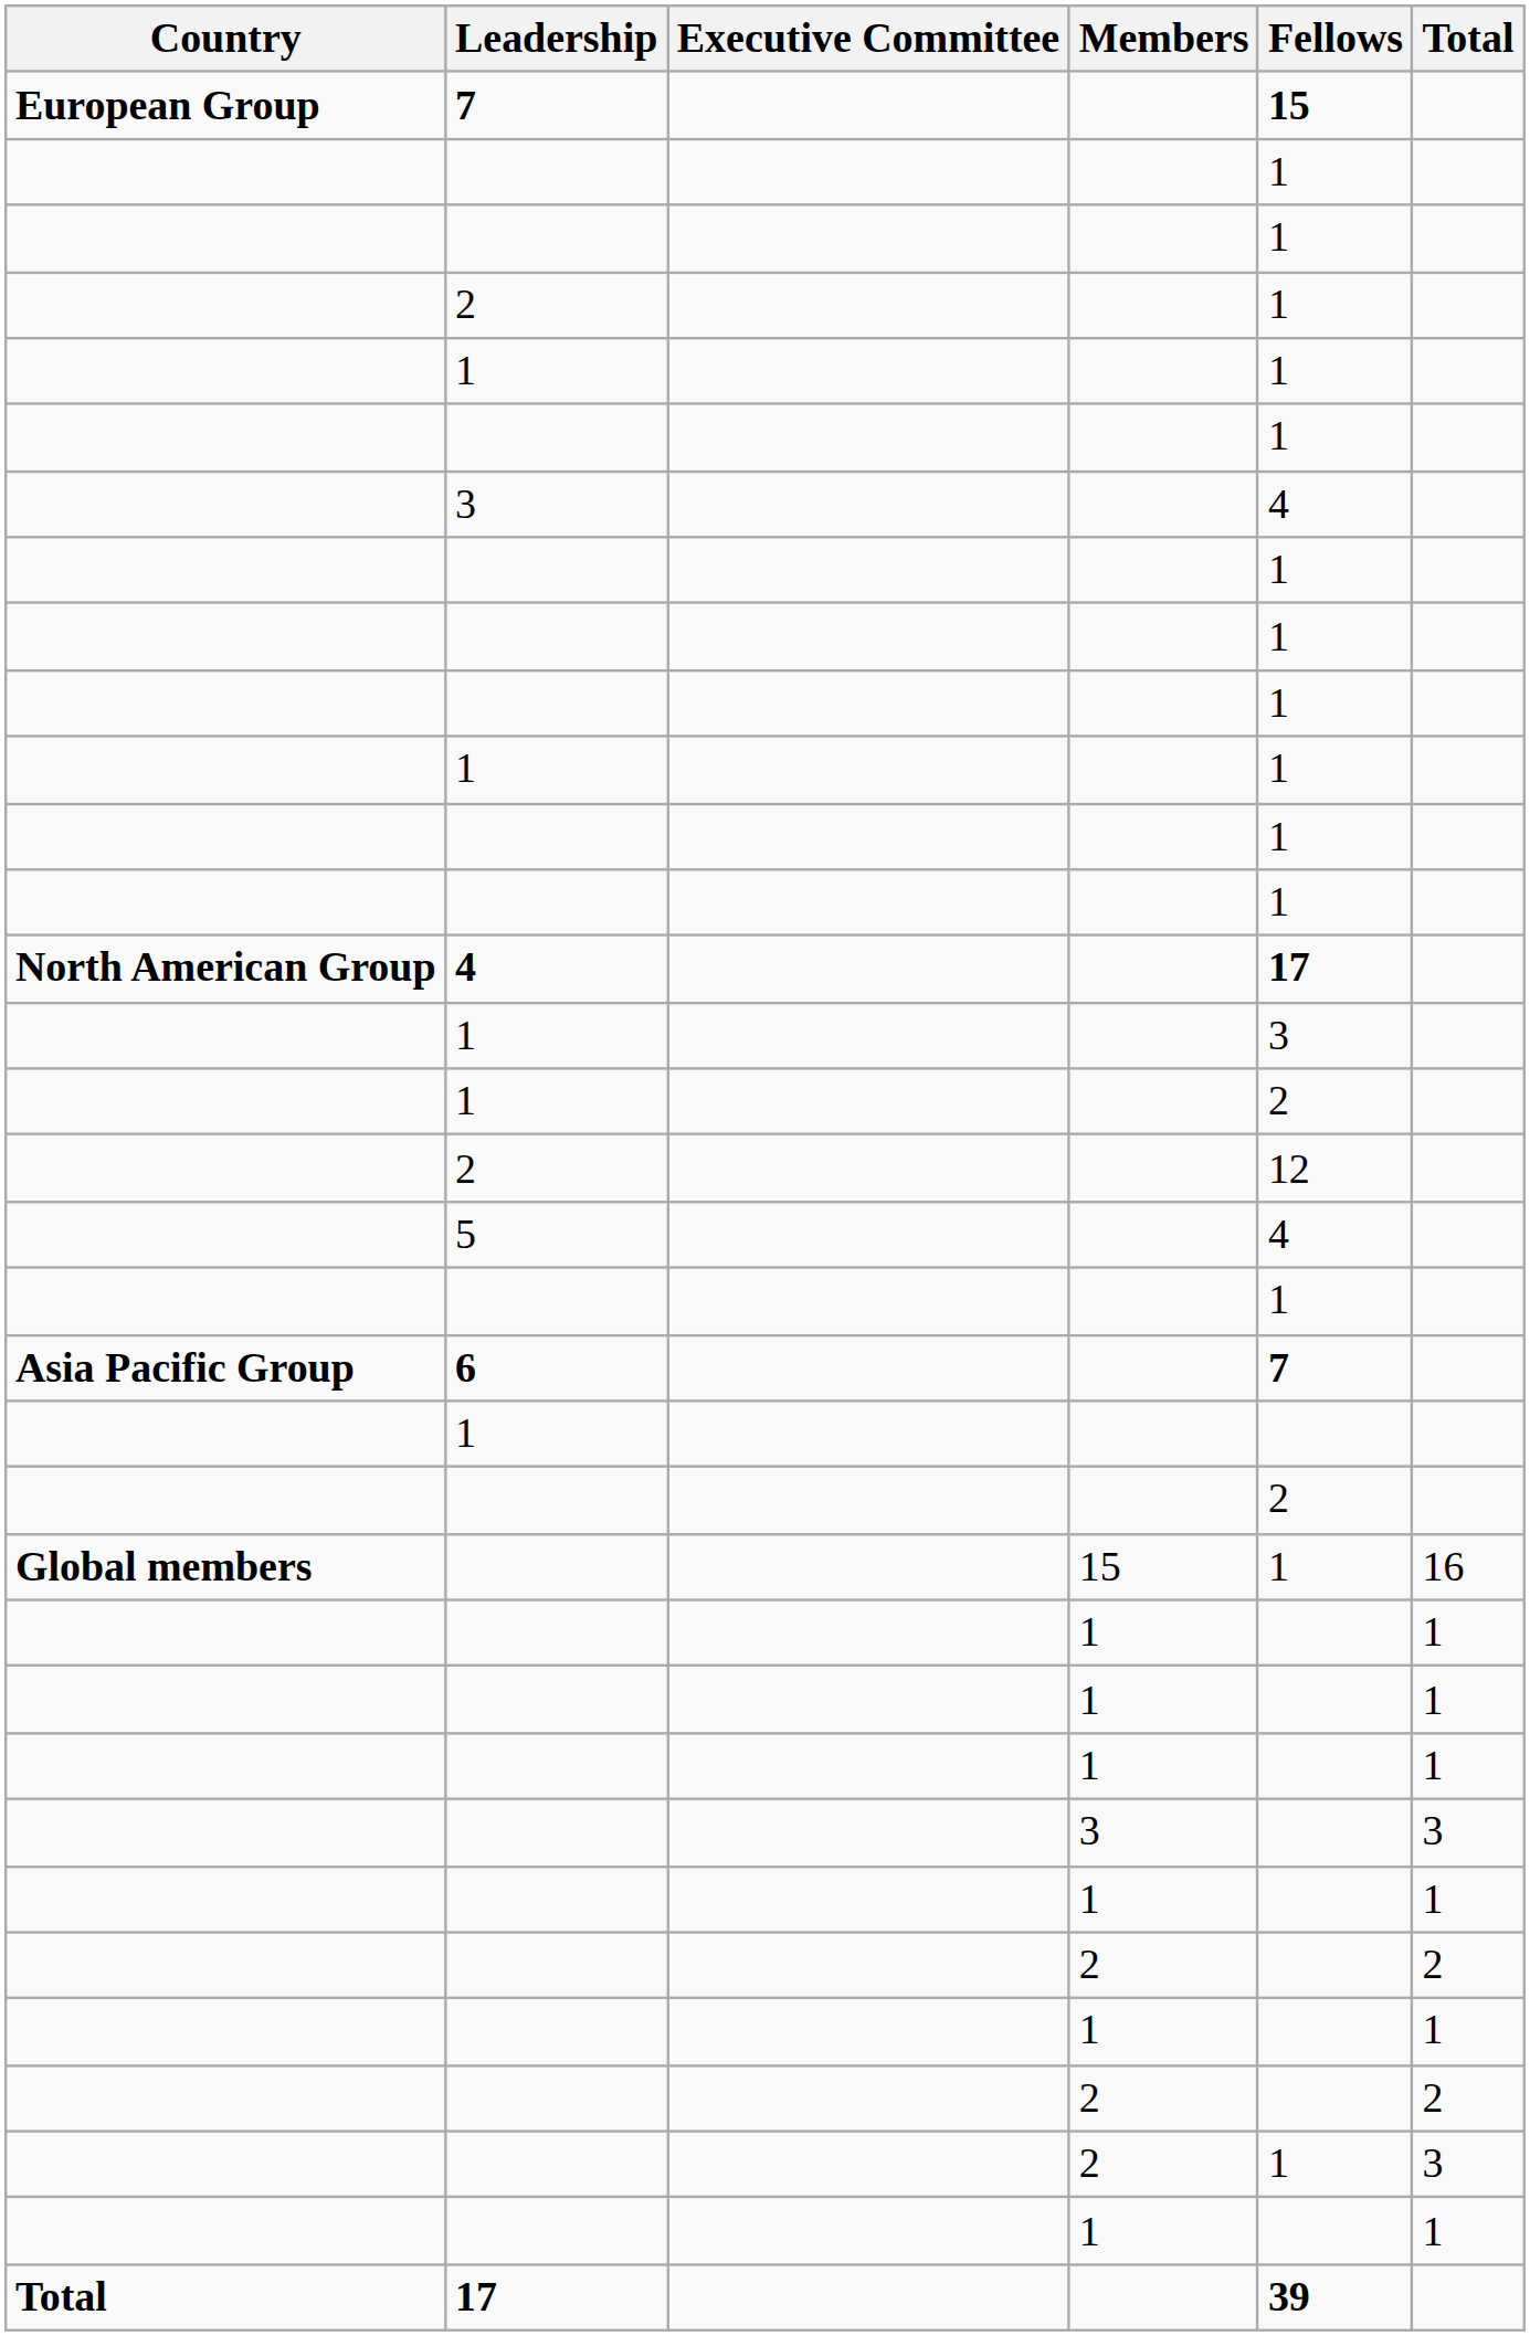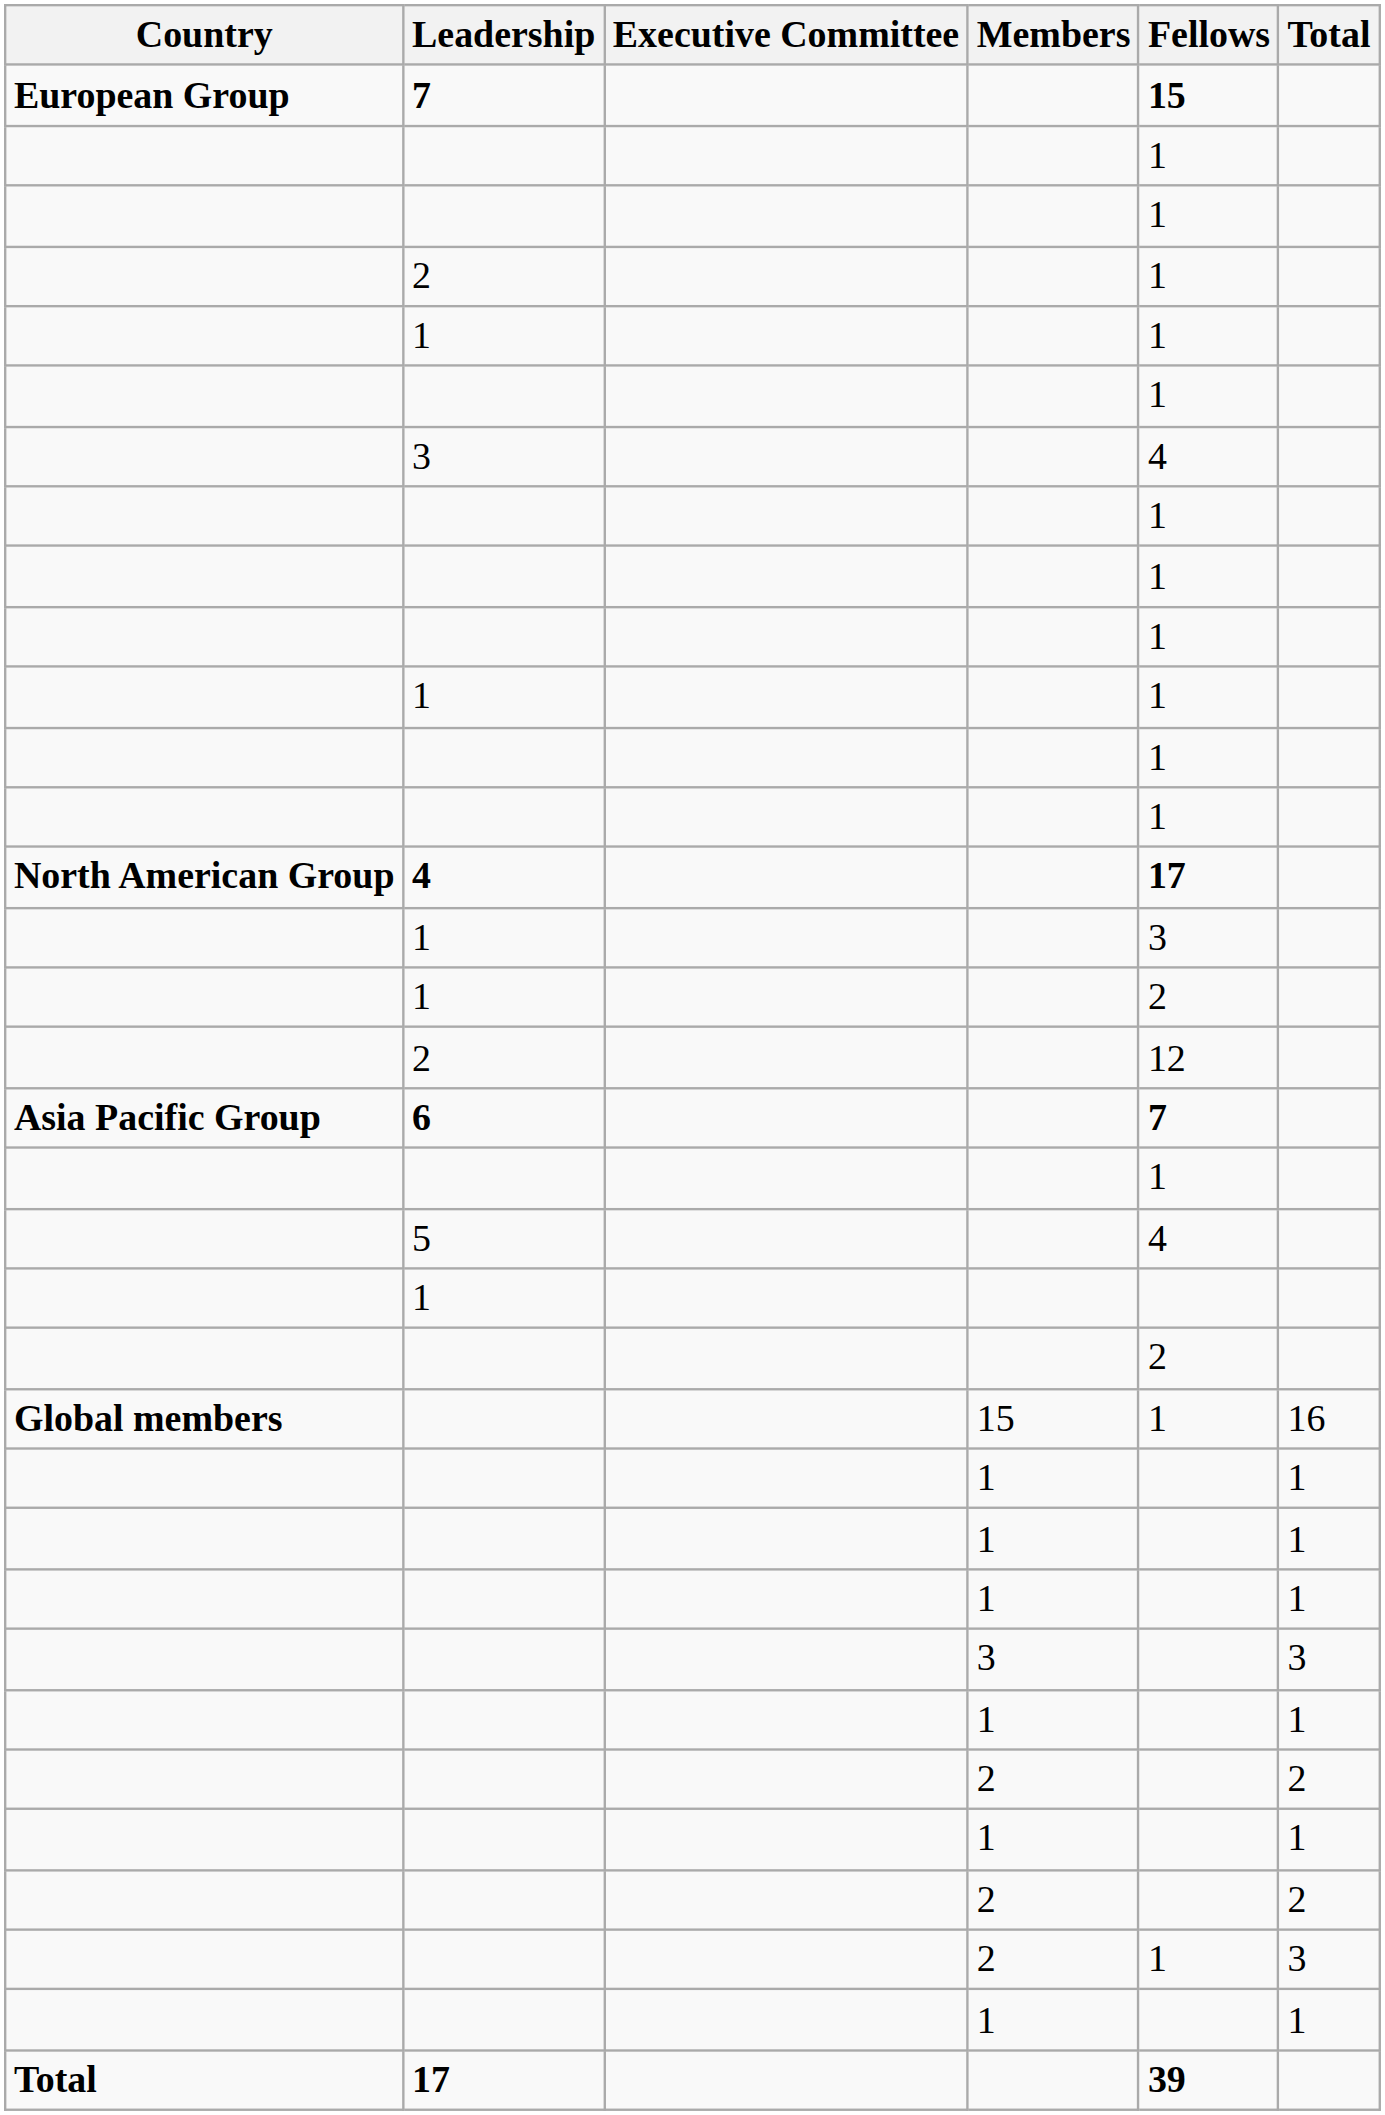 <table class="wikitable sortable defaultcenter col1left">
 <tr>
 <th>Country</th>
 <th>Leadership</th>
 <th>Executive Committee</th>
 <th>Members</th>
 <th>Fellows</th>
 <th>Total</th>
 </tr>
 <tr>
 <td><strong>European Group</strong></td>
 <td><strong>7</strong></td>
 <td></td>
 <td></td>
 <td><strong>15</strong></td>
 <td></td>
 </tr>
 <tr>
 <td></td>
 <td></td>
 <td></td>
 <td></td>
 <td>1</td>
 <td></td>
 </tr>
 <tr>
 <td></td>
 <td></td>
 <td></td>
 <td></td>
 <td>1</td>
 <td></td>
 </tr>
 <tr>
 <td></td>
 <td>2</td>
 <td></td>
 <td></td>
 <td>1</td>
 <td></td>
 </tr>
 <tr>
 <td></td>
 <td>1</td>
 <td></td>
 <td></td>
 <td>1</td>
 <td></td>
 </tr>
 <tr>
 <td></td>
 <td></td>
 <td></td>
 <td></td>
 <td>1</td>
 <td></td>
 </tr>
 <tr>
 <td></td>
 <td>3</td>
 <td></td>
 <td></td>
 <td>4</td>
 <td></td>
 </tr>
 <tr>
 <td></td>
 <td></td>
 <td></td>
 <td></td>
 <td>1</td>
 <td></td>
 </tr>
 <tr>
 <td></td>
 <td></td>
 <td></td>
 <td></td>
 <td>1</td>
 <td></td>
 </tr>
 <tr>
 <td></td>
 <td></td>
 <td></td>
 <td></td>
 <td>1</td>
 <td></td>
 </tr>
 <tr>
 <td></td>
 <td>1</td>
 <td></td>
 <td></td>
 <td>1</td>
 <td></td>
 </tr>
 <tr>
 <td></td>
 <td></td>
 <td></td>
 <td></td>
 <td>1</td>
 <td></td>
 </tr>
 <tr>
 <td></td>
 <td></td>
 <td></td>
 <td></td>
 <td>1</td>
 <td></td>
 </tr>
 <tr>
 <td><strong>North American Group</strong></td>
 <td><strong>4</strong></td>
 <td></td>
 <td></td>
 <td><strong>17</strong></td>
 <td></td>
 </tr>
 <tr>
 <td></td>
 <td>1</td>
 <td></td>
 <td></td>
 <td>3</td>
 <td></td>
 </tr>
 <tr>
 <td></td>
 <td>1</td>
 <td></td>
 <td></td>
 <td>2</td>
 <td></td>
 </tr>
 <tr>
 <td></td>
 <td>2</td>
 <td></td>
 <td></td>
 <td>12</td>
 <td></td>
 </tr>
 <tr>
-<td></td>
-<td>5</td>
+<td><strong>Asia Pacific Group</strong></td>
+<td><strong>6</strong></td>
 <td></td>
 <td></td>
-<td>4</td>
+<td><strong>7</strong></td>
 <td></td>
 </tr>
 <tr>
 <td></td>
 <td></td>
 <td></td>
 <td></td>
 <td>1</td>
 <td></td>
 </tr>
 <tr>
-<td><strong>Asia Pacific Group</strong></td>
-<td><strong>6</strong></td>
+<td></td>
+<td>5</td>
 <td></td>
 <td></td>
-<td><strong>7</strong></td>
+<td>4</td>
 <td></td>
 </tr>
 <tr>
 <td></td>
 <td>1</td>
 <td></td>
 <td></td>
 <td></td>
 <td></td>
 </tr>
 <tr>
 <td></td>
 <td></td>
 <td></td>
 <td></td>
 <td>2</td>
 <td></td>
 </tr>
 <tr>
 <td><strong>Global members</strong></td>
 <td></td>
 <td></td>
 <td>15</td>
 <td>1</td>
 <td>16</td>
 </tr>
 <tr>
 <td></td>
 <td></td>
 <td></td>
 <td>1</td>
 <td></td>
 <td>1</td>
 </tr>
 <tr>
 <td></td>
 <td></td>
 <td></td>
 <td>1</td>
 <td></td>
 <td>1</td>
 </tr>
 <tr>
 <td></td>
 <td></td>
 <td></td>
 <td>1</td>
 <td></td>
 <td>1</td>
 </tr>
 <tr>
 <td></td>
 <td></td>
 <td></td>
 <td>3</td>
 <td></td>
 <td>3</td>
 </tr>
 <tr>
 <td></td>
 <td></td>
 <td></td>
 <td>1</td>
 <td></td>
 <td>1</td>
 </tr>
 <tr>
 <td></td>
 <td></td>
 <td></td>
 <td>2</td>
 <td></td>
 <td>2</td>
 </tr>
 <tr>
 <td></td>
 <td></td>
 <td></td>
 <td>1</td>
 <td></td>
 <td>1</td>
 </tr>
 <tr>
 <td></td>
 <td></td>
 <td></td>
 <td>2</td>
 <td></td>
 <td>2</td>
 </tr>
 <tr>
 <td></td>
 <td></td>
 <td></td>
 <td>2</td>
 <td>1</td>
 <td>3</td>
 </tr>
 <tr>
 <td></td>
 <td></td>
 <td></td>
 <td>1</td>
 <td></td>
 <td>1</td>
 </tr>
 <tr>
 <td><strong>Total</strong></td>
 <td><strong>17</strong></td>
 <td></td>
 <td></td>
 <td><strong>39</strong></td>
 <td></td>
 </tr>
 </table>
